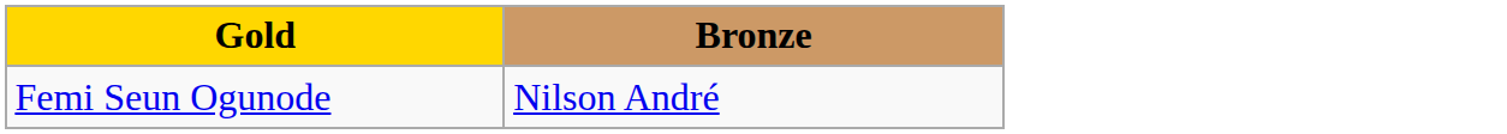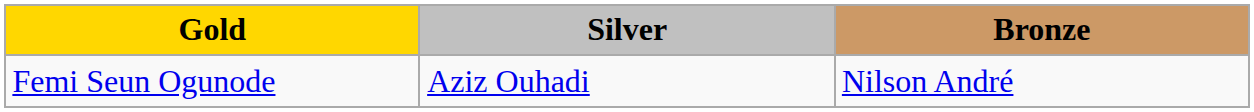 <table class="wikitable" style="text-align:left">
 <tr align="center">
 <td width=200 bgcolor=gold><strong>Gold</strong></td>
+<td width=200 bgcolor=silver><strong>Silver</strong></td>
 <td width=200 bgcolor=CC9966><strong>Bronze</strong></td>
 </tr>
 <tr>
 <td><a href='#'>Femi Seun Ogunode</a><br><em></em></td>
+<td><a href='#'>Aziz Ouhadi</a><br><em></em></td>
 <td><a href='#'>Nilson André</a><br><em></em></td>
 </tr>
 </table>
